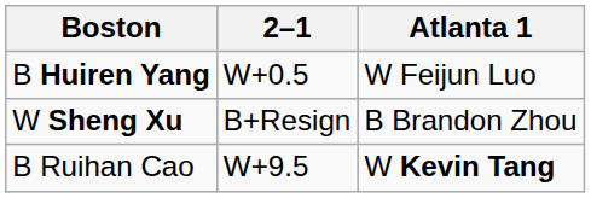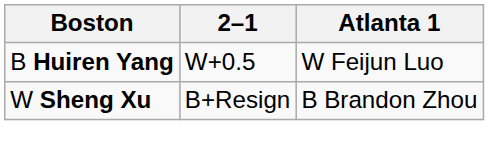 <table class="wikitable">
 <tr>
 <th>Boston</th>
 <th>2–1</th>
 <th>Atlanta 1</th>
 </tr>
 <tr>
 <td>B <strong>Huiren Yang</strong></td>
 <td>W+0.5</td>
 <td>W Feijun Luo</td>
 </tr>
 <tr>
 <td>W <strong>Sheng Xu</strong></td>
 <td>B+Resign</td>
 <td>B Brandon Zhou</td>
 </tr>
-<tr>
-<td>B Ruihan Cao</td>
-<td>W+9.5</td>
-<td>W <strong>Kevin Tang</strong></td>
-</tr>
 </table>
